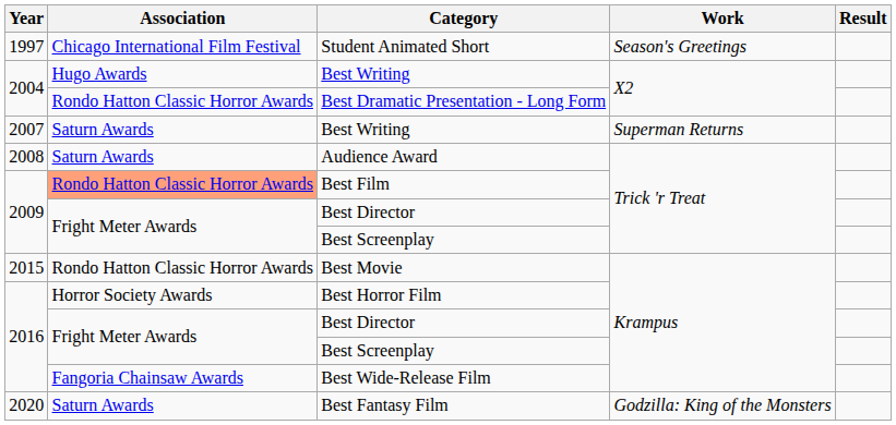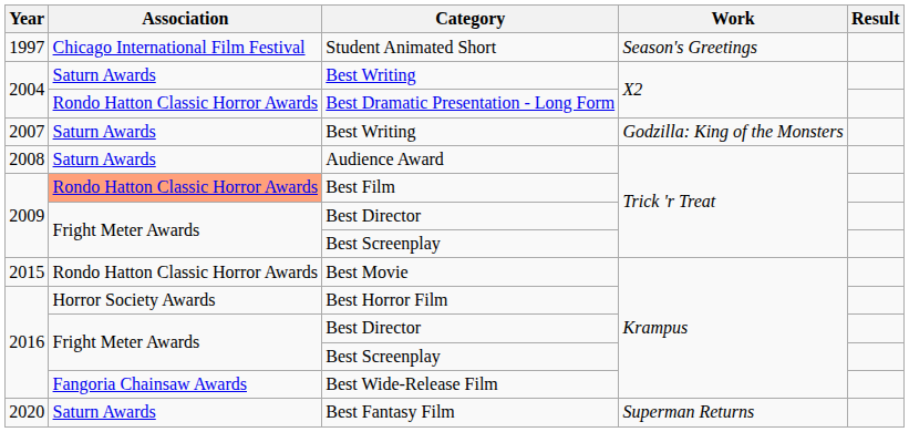 <table class="wikitable">
 <tr>
 <th>Year</th>
 <th>Association</th>
 <th>Category</th>
 <th>Work</th>
 <th>Result</th>
 </tr>
 <tr>
 <td>1997</td>
 <td><a href='#'>Chicago International Film Festival</a></td>
 <td>Student Animated Short</td>
 <td><em>Season's Greetings</em></td>
 <td></td>
 </tr>
 <tr>
 <td rowspan="2">2004</td>
-<td><a href='#'>Hugo Awards</a></td>
+<td><a href='#'>Saturn Awards</a></td>
 <td><a href='#'>Best Writing</a></td>
 <td rowspan="2"><em>X2</em></td>
 <td></td>
 </tr>
 <tr>
 <td><a href='#'>Rondo Hatton Classic Horror Awards</a></td>
 <td><a href='#'>Best Dramatic Presentation - Long Form</a></td>
 <td></td>
 </tr>
 <tr>
 <td>2007</td>
 <td><a href='#'>Saturn Awards</a></td>
 <td>Best Writing</td>
-<td><em>Superman Returns</em></td>
+<td><em>Godzilla: King of the Monsters</em></td>
 <td></td>
 </tr>
 <tr>
 <td>2008</td>
 <td><a href='#'>Saturn Awards</a></td>
 <td>Audience Award</td>
 <td rowspan="4"><em>Trick 'r Treat</em></td>
 <td></td>
 </tr>
 <tr>
 <td rowspan="3">2009</td>
 <td style="background: lightsalmon;"><a href='#'>Rondo Hatton Classic Horror Awards</a></td>
 <td>Best Film</td>
 <td></td>
 </tr>
 <tr>
 <td rowspan="2">Fright Meter Awards</td>
 <td>Best Director</td>
 <td></td>
 </tr>
 <tr>
 <td>Best Screenplay</td>
 <td></td>
 </tr>
 <tr>
 <td>2015</td>
 <td>Rondo Hatton Classic Horror Awards</td>
 <td>Best Movie</td>
 <td rowspan="5"><em>Krampus</em></td>
 <td></td>
 </tr>
 <tr>
 <td rowspan="4">2016</td>
 <td>Horror Society Awards</td>
 <td>Best Horror Film</td>
 <td></td>
 </tr>
 <tr>
 <td rowspan="2">Fright Meter Awards</td>
 <td>Best Director</td>
 <td></td>
 </tr>
 <tr>
 <td>Best Screenplay</td>
 <td></td>
 </tr>
 <tr>
 <td><a href='#'>Fangoria Chainsaw Awards</a></td>
 <td>Best Wide-Release Film</td>
 <td></td>
 </tr>
 <tr>
 <td>2020</td>
 <td><a href='#'>Saturn Awards</a></td>
 <td>Best Fantasy Film</td>
-<td><em>Godzilla: King of the Monsters</em></td>
+<td><em>Superman Returns</em></td>
 <td></td>
 </tr>
 </table>
